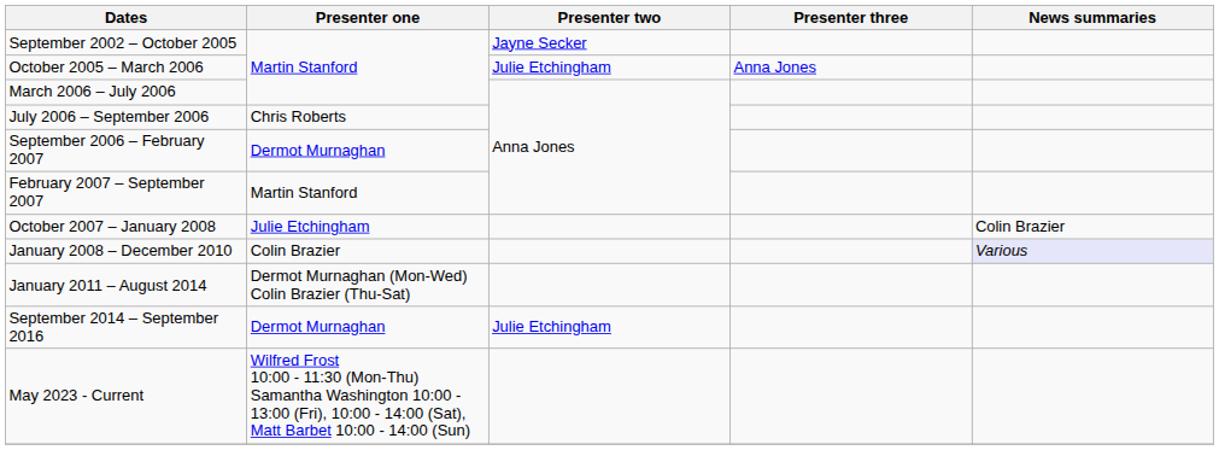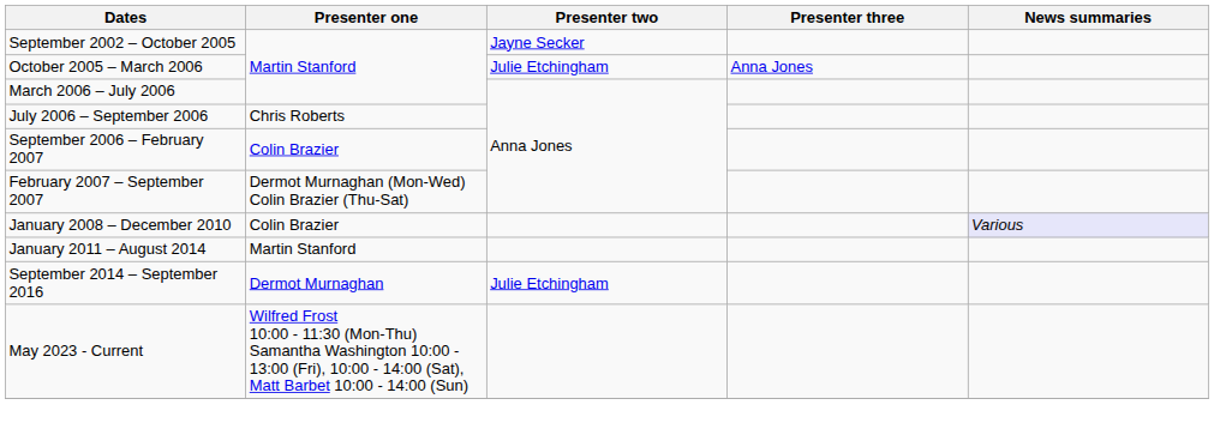 <table class="wikitable">
 <tr>
 <th valign="middle" style="width:15em">Dates</th>
 <th valign="middle" style="width:15em">Presenter one</th>
 <th valign="middle" style="width:15em">Presenter two</th>
 <th valign="middle" style="width:15em">Presenter three</th>
 <th valign="middle" style="width:15em">News summaries</th>
 </tr>
 <tr>
 <td>September 2002 – October 2005</td>
 <td rowspan=3><a href='#'>Martin Stanford</a></td>
 <td><a href='#'>Jayne Secker</a></td>
 <td></td>
 <td></td>
 </tr>
 <tr>
 <td>October 2005 – March 2006</td>
 <td><a href='#'>Julie Etchingham</a></td>
 <td><a href='#'>Anna Jones</a></td>
 <td></td>
 </tr>
 <tr>
 <td>March 2006 – July 2006</td>
 <td rowspan=4>Anna Jones</td>
 <td></td>
 <td></td>
 </tr>
 <tr>
 <td>July 2006 – September 2006</td>
 <td>Chris Roberts</td>
 <td></td>
 <td></td>
 </tr>
 <tr>
 <td>September 2006 – February 2007</td>
-<td><a href='#'>Dermot Murnaghan</a></td>
+<td><a href='#'>Colin Brazier</a></td>
 <td></td>
 <td></td>
 </tr>
 <tr>
 <td>February 2007 – September 2007</td>
-<td>Martin Stanford</td>
+<td>Dermot Murnaghan (Mon-Wed)<br>Colin Brazier (Thu-Sat)</td>
 <td></td>
 <td></td>
-</tr>
-<tr>
-<td>October 2007 – January 2008</td>
-<td><a href='#'>Julie Etchingham</a></td>
-<td></td>
-<td></td>
-<td>Colin Brazier</td>
 </tr>
 <tr>
 <td>January 2008 – December 2010</td>
 <td>Colin Brazier</td>
 <td></td>
 <td></td>
 <td style="background: lavender;"><em>Various</em></td>
 </tr>
 <tr>
 <td>January 2011 – August 2014</td>
-<td>Dermot Murnaghan (Mon-Wed)<br>Colin Brazier (Thu-Sat)</td>
+<td>Martin Stanford</td>
 <td></td>
 <td></td>
 <td></td>
 </tr>
 <tr>
 <td>September 2014 – September 2016</td>
 <td><a href='#'>Dermot Murnaghan</a></td>
 <td><a href='#'>Julie Etchingham</a></td>
 <td></td>
 <td></td>
 </tr>
 <tr>
 <td>May 2023 - Current</td>
 <td><a href='#'>Wilfred Frost</a> <br> 10:00 - 11:30 (Mon-Thu) Samantha Washington 10:00 - 13:00 (Fri), 10:00 - 14:00 (Sat), <a href='#'>Matt Barbet</a> 10:00 - 14:00 (Sun)</td>
 <td></td>
 <td></td>
 <td></td>
 </tr>
 <tr>
 </tr>
 </table>
